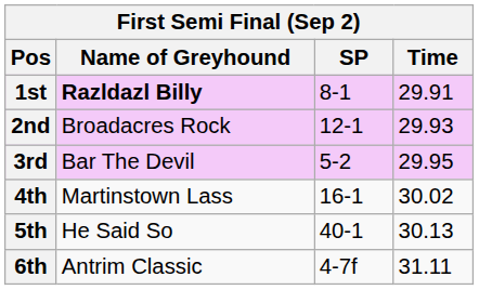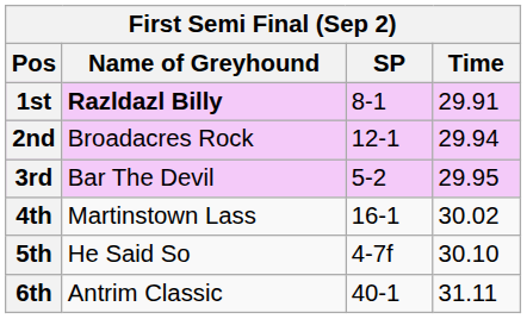 <table class="wikitable">
 <tr>
 <th colspan="6">First Semi Final (Sep 2)</th>
 </tr>
 <tr>
 <th width=30>Pos</th>
 <th width=180>Name of Greyhound</th>
 <th width=50>SP</th>
 <th width=50>Time</th>
 </tr>
 <tr style="background: #f4caf9;">
 <th>1st</th>
 <td><strong>Razldazl Billy</strong></td>
 <td>8-1</td>
 <td>29.91</td>
 </tr>
 <tr style="background: #f4caf9;">
 <th>2nd</th>
 <td>Broadacres Rock</td>
 <td>12-1</td>
-<td>29.93</td>
+<td>29.94</td>
 </tr>
 <tr style="background: #f4caf9;">
 <th>3rd</th>
 <td>Bar The Devil</td>
 <td>5-2</td>
 <td>29.95</td>
 </tr>
 <tr>
 <th>4th</th>
 <td>Martinstown Lass</td>
 <td>16-1</td>
 <td>30.02</td>
 </tr>
 <tr>
 <th>5th</th>
 <td>He Said So</td>
-<td>40-1</td>
-<td>30.13</td>
+<td>4-7f</td>
+<td>30.10</td>
 </tr>
 <tr>
 <th>6th</th>
 <td>Antrim Classic</td>
-<td>4-7f</td>
+<td>40-1</td>
 <td>31.11</td>
 </tr>
 </table>
